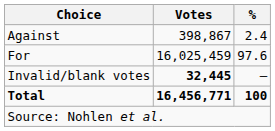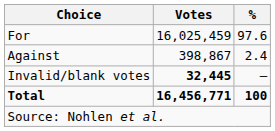 <table class=wikitable style=text-align:right>
 <tr>
 <th>Choice</th>
 <th>Votes</th>
 <th>%</th>
 </tr>
 <tr>
+<td align=left>For</td>
+<td>16,025,459</td>
+<td>97.6</td>
+</tr>
+<tr>
 <td align=left>Against</td>
 <td>398,867</td>
 <td>2.4</td>
-</tr>
-<tr>
-<td align=left>For</td>
-<td>16,025,459</td>
-<td>97.6</td>
 </tr>
 <tr>
 <td align=left>Invalid/blank votes</td>
 <td><strong>32,445</strong></td>
 <td>–</td>
 </tr>
 <tr>
 <td align=left><strong>Total</strong></td>
 <td><strong>16,456,771</strong></td>
 <td><strong>100</strong></td>
 </tr>
 <tr>
 <td colspan=3 align=left>Source: Nohlen <em>et al.</em></td>
 </tr>
 </table>
